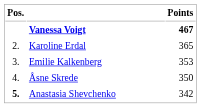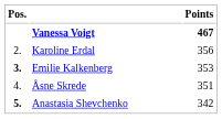 <table cellspacing="1" cellpadding="3" style="border:1px solid #AAAAAA;font-size:90%">
 <tr>
 <th style="border-bottom:1px solid #AAAAAA" width="10">Pos.</th>
 <th style="border-bottom:1px solid #AAAAAA" width="200"></th>
 <th style="border-bottom:1px solid #AAAAAA" width="20">Points</th>
 </tr>
 <tr>
 <td align=center><strong><span>  </span></strong></td>
 <td> <strong><a href='#'>Vanessa Voigt</a></strong></td>
 <td align=right><strong>467</strong></td>
 </tr>
 <tr>
 <td align=center>2.</td>
 <td> <a href='#'>Karoline Erdal</a></td>
-<td align=right>365</td>
+<td align=right>356</td>
 </tr>
 <tr>
-<td align=center>3.</td>
+<td align=center><strong>3.</strong></td>
 <td> <a href='#'>Emilie Kalkenberg</a></td>
 <td align=right>353</td>
 </tr>
 <tr>
 <td align=center>4.</td>
 <td> <a href='#'>Åsne Skrede</a></td>
-<td align=right>350</td>
+<td align=right>351</td>
 </tr>
 <tr>
 <td align=center><strong>5.</strong></td>
 <td> <a href='#'>Anastasia Shevchenko</a></td>
 <td align=right>342</td>
 </tr>
 </table>
